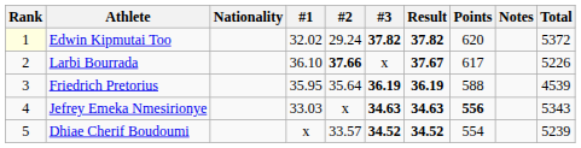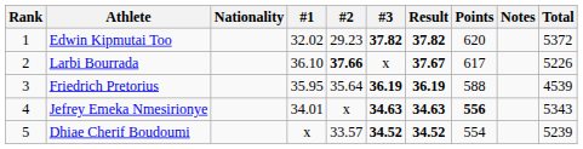 <table class="wikitable sortable" style="text-align:center">
 <tr>
 <th>Rank</th>
 <th>Athlete</th>
 <th>Nationality</th>
 <th>#1</th>
 <th>#2</th>
 <th>#3</th>
 <th>Result</th>
 <th>Points</th>
 <th>Notes</th>
 <th>Total</th>
 </tr>
 <tr>
-<td style="background: lightyellow;">1</td>
+<td>1</td>
 <td align=left><a href='#'>Edwin Kipmutai Too</a></td>
 <td align=left></td>
 <td>32.02</td>
-<td>29.24</td>
+<td>29.23</td>
 <td><strong>37.82</strong></td>
 <td><strong>37.82</strong></td>
 <td>620</td>
 <td></td>
 <td>5372</td>
 </tr>
 <tr>
 <td>2</td>
 <td align=left><a href='#'>Larbi Bourrada</a></td>
 <td align=left></td>
 <td>36.10</td>
 <td><strong>37.66</strong></td>
 <td>x</td>
 <td><strong>37.67</strong></td>
 <td>617</td>
 <td></td>
 <td>5226</td>
 </tr>
 <tr>
 <td>3</td>
 <td align=left><a href='#'>Friedrich Pretorius</a></td>
 <td align=left></td>
 <td>35.95</td>
 <td>35.64</td>
 <td><strong>36.19</strong></td>
 <td><strong>36.19</strong></td>
 <td>588</td>
 <td></td>
 <td>4539</td>
 </tr>
 <tr>
 <td>4</td>
 <td align=left><a href='#'>Jefrey Emeka Nmesirionye</a></td>
 <td align=left></td>
-<td>33.03</td>
+<td>34.01</td>
 <td>x</td>
 <td><strong>34.63</strong></td>
 <td><strong>34.63</strong></td>
 <td><strong>556</strong></td>
 <td></td>
 <td>5343</td>
 </tr>
 <tr>
 <td>5</td>
 <td align=left><a href='#'>Dhiae Cherif Boudoumi</a></td>
 <td align=left></td>
 <td>x</td>
 <td>33.57</td>
 <td><strong>34.52</strong></td>
 <td><strong>34.52</strong></td>
 <td>554</td>
 <td></td>
 <td>5239</td>
 </tr>
 </table>
